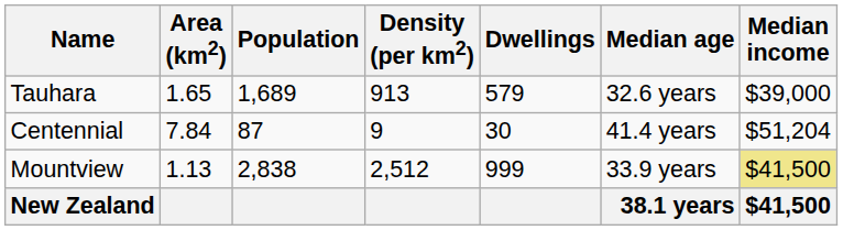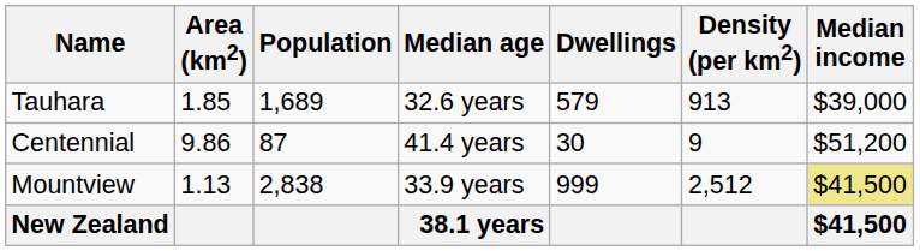 <table class="wikitable defaultright col1left">
 <tr>
 <th>Name</th>
 <th>Area<br>(km<sup>2</sup>)</th>
 <th>Population</th>
+<th>Median age</th>
+<th>Dwellings</th>
 <th>Density<br>(per km<sup>2</sup>)</th>
-<th>Dwellings</th>
-<th>Median age</th>
 <th>Median<br>income</th>
 </tr>
 <tr>
 <td>Tauhara</td>
-<td>1.65</td>
+<td>1.85</td>
 <td>1,689</td>
+<td>32.6 years</td>
+<td>579</td>
 <td>913</td>
-<td>579</td>
-<td>32.6 years</td>
 <td>$39,000</td>
 </tr>
 <tr>
 <td>Centennial</td>
-<td>7.84</td>
+<td>9.86</td>
 <td>87</td>
+<td>41.4 years</td>
+<td>30</td>
 <td>9</td>
-<td>30</td>
-<td>41.4 years</td>
-<td>$51,204</td>
+<td>$51,200</td>
 </tr>
 <tr>
 <td>Mountview</td>
 <td>1.13</td>
 <td>2,838</td>
+<td>33.9 years</td>
+<td>999</td>
 <td>2,512</td>
-<td>999</td>
-<td>33.9 years</td>
 <td style="background: khaki;">$41,500</td>
 </tr>
 <tr>
 <th>New Zealand</th>
 <th></th>
 <th></th>
+<th style="text-align:right;">38.1 years</th>
 <th></th>
 <th></th>
-<th style="text-align:right;">38.1 years</th>
 <th style="text-align:right;">$41,500</th>
 </tr>
 </table>
